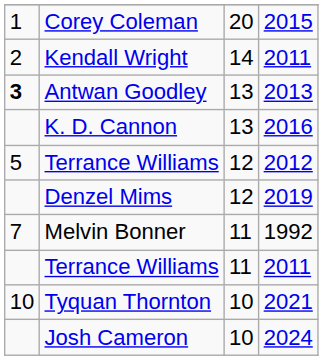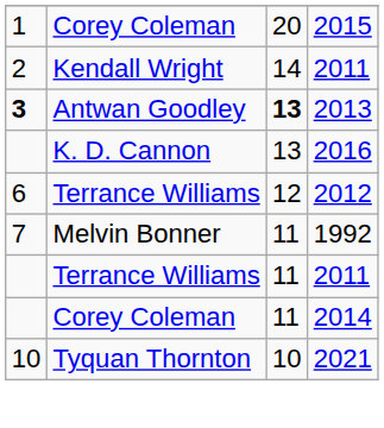 <table class="wikitable">
 <tr>
 </tr>
 <tr>
 <td>1</td>
 <td><a href='#'>Corey Coleman</a></td>
 <td>20</td>
 <td><a href='#'>2015</a></td>
 </tr>
 <tr>
 <td>2</td>
 <td><a href='#'>Kendall Wright</a></td>
 <td>14</td>
 <td><a href='#'>2011</a></td>
 </tr>
 <tr>
 <td><strong>3</strong></td>
 <td><a href='#'>Antwan Goodley</a></td>
-<td>13</td>
+<td><strong>13</strong></td>
 <td><a href='#'>2013</a></td>
 </tr>
 <tr>
 <td></td>
 <td><a href='#'>K. D. Cannon</a></td>
 <td>13</td>
 <td><a href='#'>2016</a></td>
 </tr>
 <tr>
-<td>5</td>
+<td>6</td>
 <td><a href='#'>Terrance Williams</a></td>
 <td>12</td>
 <td><a href='#'>2012</a></td>
-</tr>
-<tr>
-<td></td>
-<td><a href='#'>Denzel Mims</a></td>
-<td>12</td>
-<td><a href='#'>2019</a></td>
 </tr>
 <tr>
 <td>7</td>
 <td>Melvin Bonner</td>
 <td>11</td>
 <td>1992</td>
 </tr>
 <tr>
 <td></td>
 <td><a href='#'>Terrance Williams</a></td>
 <td>11</td>
 <td><a href='#'>2011</a></td>
 </tr>
 <tr>
+<td></td>
+<td><a href='#'>Corey Coleman</a></td>
+<td>11</td>
+<td><a href='#'>2014</a></td>
+</tr>
+<tr>
 <td>10</td>
 <td><a href='#'>Tyquan Thornton</a></td>
 <td>10</td>
 <td><a href='#'>2021</a></td>
 </tr>
-<tr>
-<td></td>
-<td><a href='#'>Josh Cameron</a></td>
-<td>10</td>
-<td><a href='#'>2024</a></td>
-</tr>
 </table>
